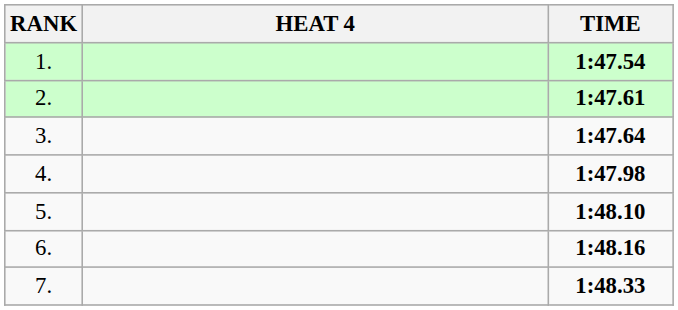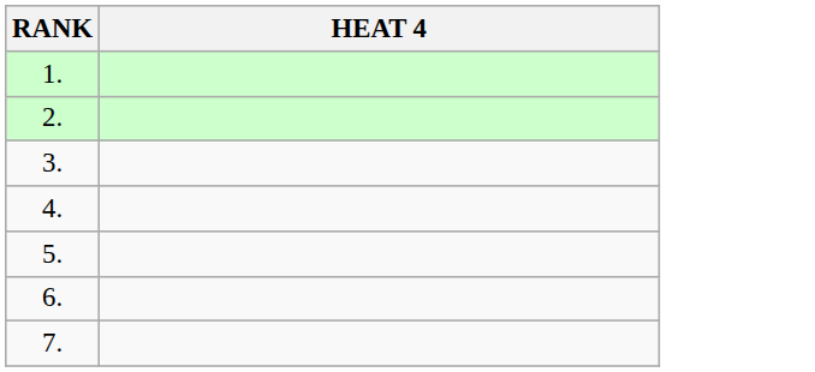 <table class="wikitable" style="border-collapse: collapse; font-size: 90%;">
 <tr>
 <th>RANK</th>
 <th style="width: 20em">HEAT 4</th>
-<th style="width: 5em">TIME</th>
 </tr>
 <tr style="background:#ccffcc;">
 <td align="center">1.</td>
 <td></td>
-<td align="center"><strong>1:47.54</strong></td>
 </tr>
 <tr style="background:#ccffcc;">
 <td align="center">2.</td>
 <td></td>
-<td align="center"><strong>1:47.61</strong></td>
 </tr>
 <tr>
 <td align="center">3.</td>
 <td></td>
-<td align="center"><strong>1:47.64</strong></td>
 </tr>
 <tr>
 <td align="center">4.</td>
 <td></td>
-<td align="center"><strong>1:47.98</strong></td>
 </tr>
 <tr>
 <td align="center">5.</td>
 <td></td>
-<td align="center"><strong>1:48.10</strong></td>
 </tr>
 <tr>
 <td align="center">6.</td>
 <td></td>
-<td align="center"><strong>1:48.16</strong></td>
 </tr>
 <tr>
 <td align="center">7.</td>
 <td></td>
-<td align="center"><strong>1:48.33</strong></td>
 </tr>
 </table>
